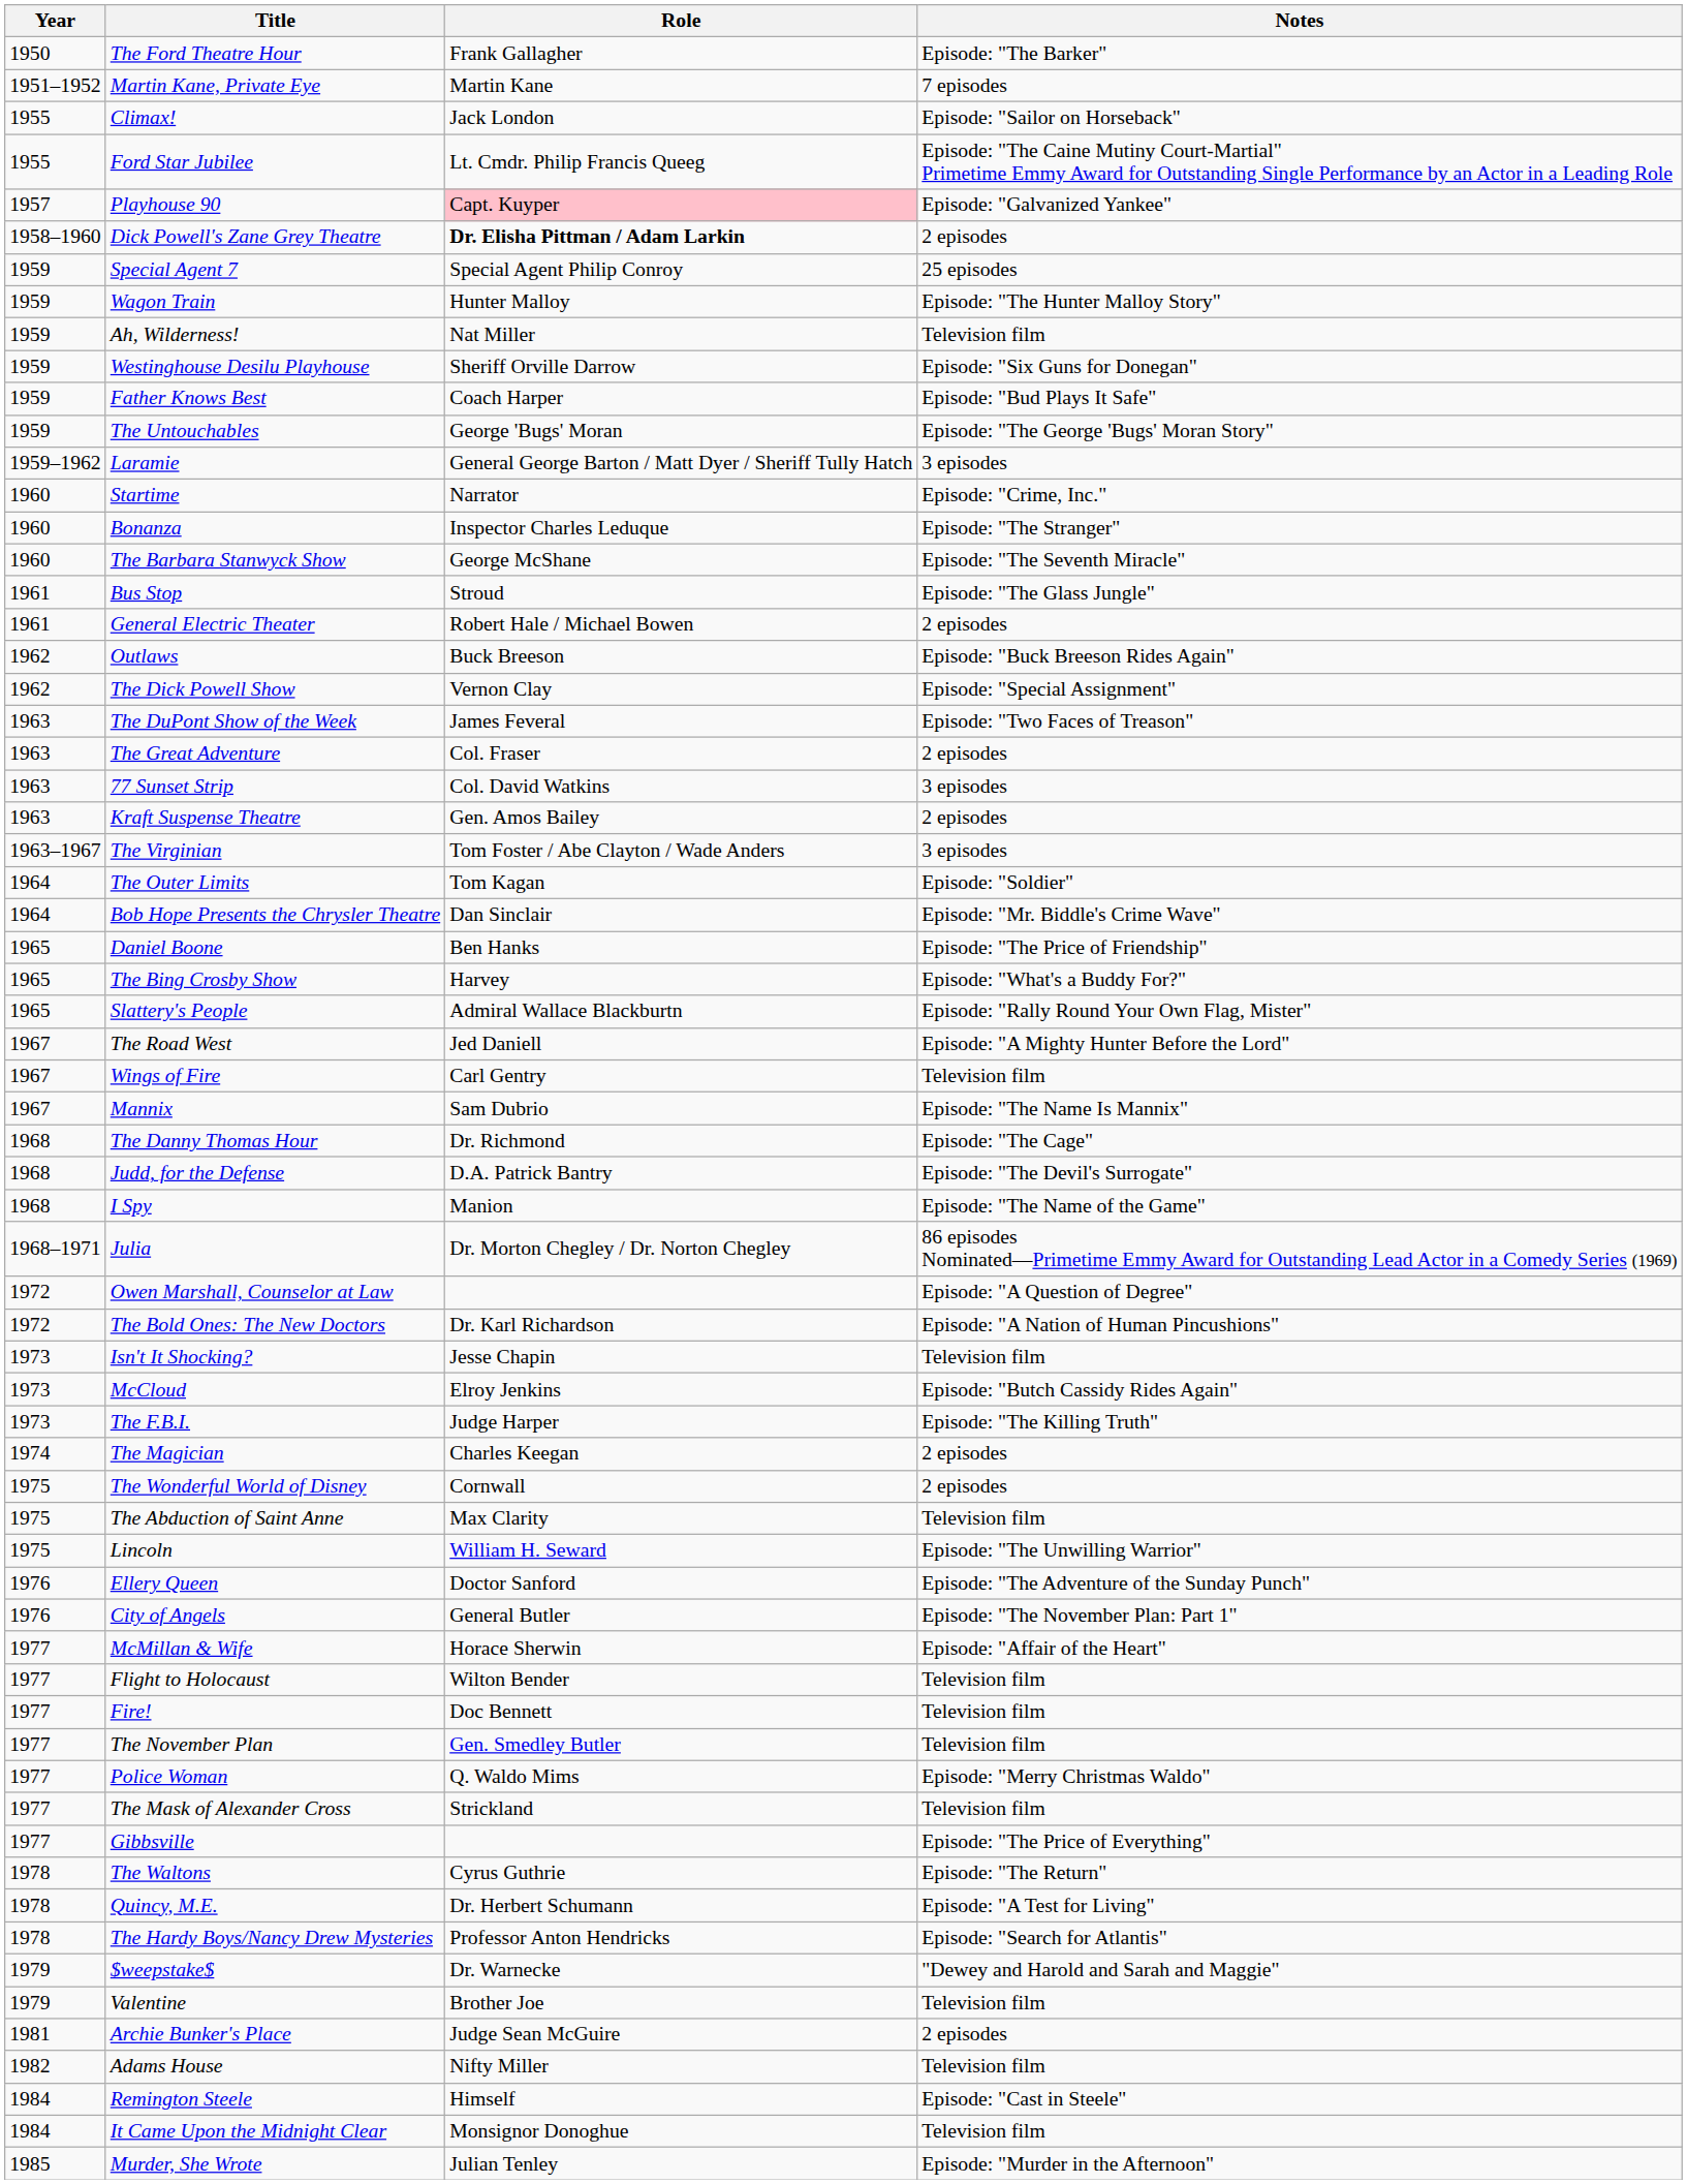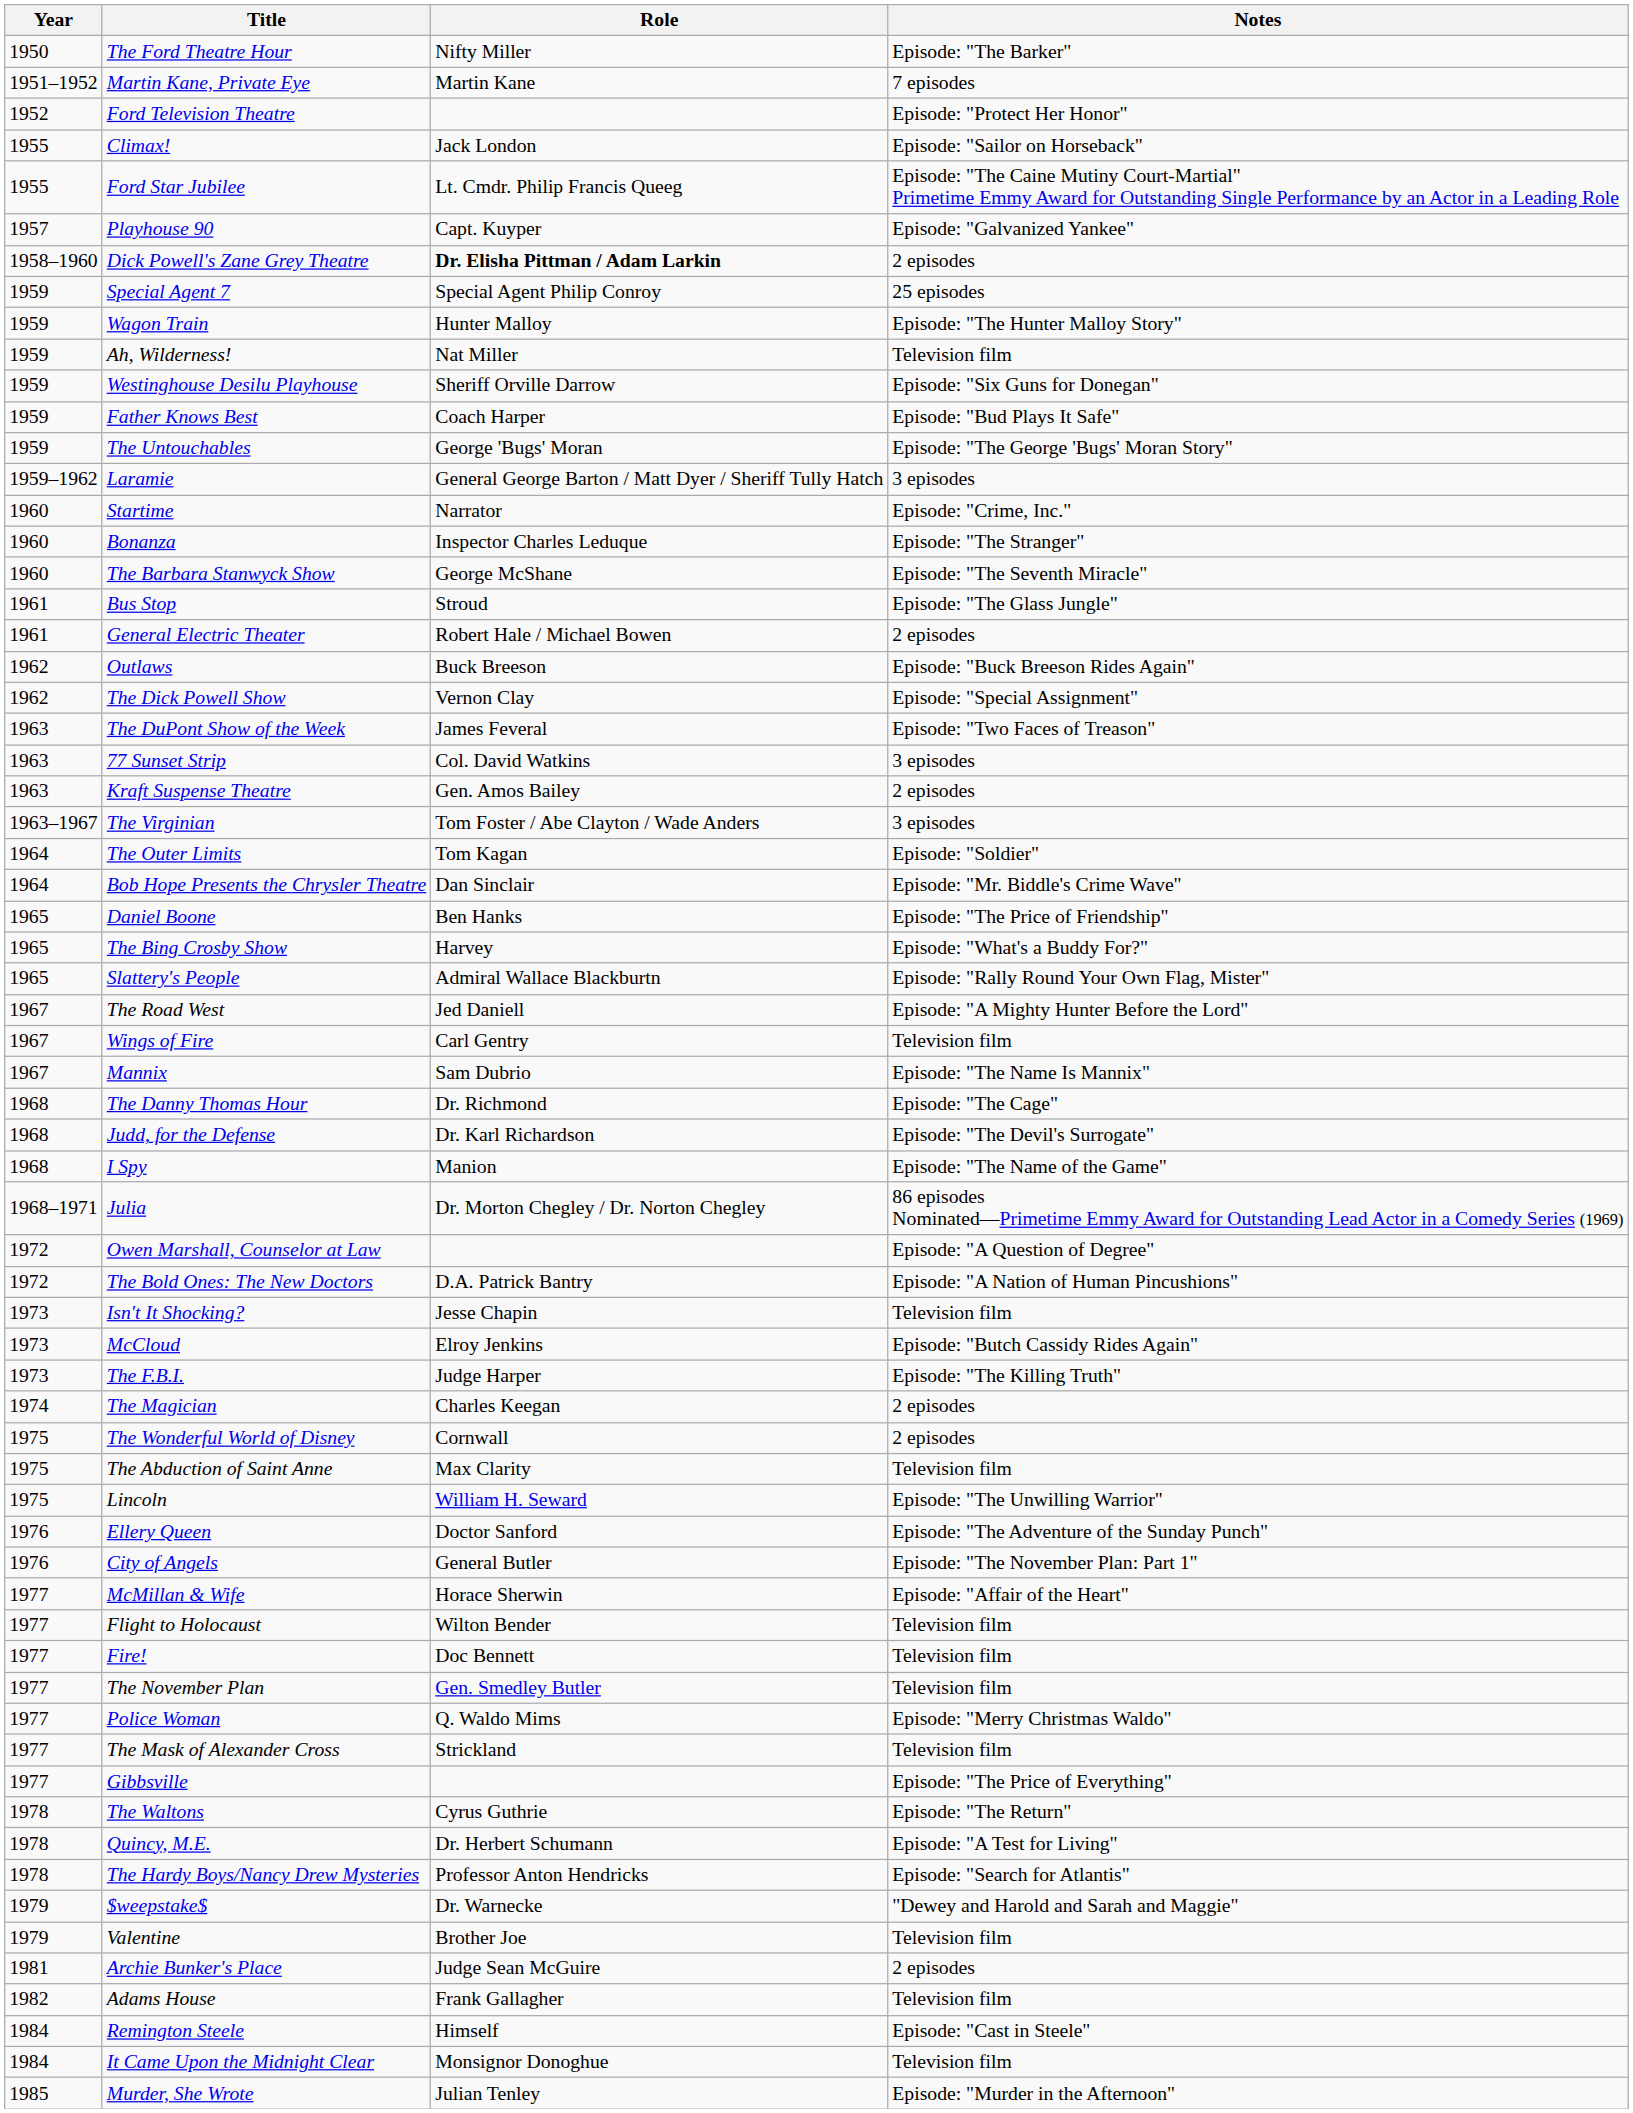 <table class="wikitable sortable">
 <tr>
 <th>Year</th>
 <th>Title</th>
 <th>Role</th>
 <th class="unsortable">Notes</th>
 </tr>
 <tr>
 <td>1950</td>
 <td><em><a href='#'>The Ford Theatre Hour</a></em></td>
-<td>Frank Gallagher</td>
+<td>Nifty Miller</td>
 <td>Episode: "The Barker"</td>
 </tr>
 <tr>
 <td>1951–1952</td>
 <td><em><a href='#'>Martin Kane, Private Eye</a></em></td>
 <td>Martin Kane</td>
 <td>7 episodes</td>
+</tr>
+<tr>
+<td>1952</td>
+<td><em><a href='#'>Ford Television Theatre</a></em></td>
+<td></td>
+<td>Episode: "Protect Her Honor"</td>
 </tr>
 <tr>
 <td>1955</td>
 <td><em><a href='#'>Climax!</a></em></td>
 <td>Jack London</td>
 <td>Episode: "Sailor on Horseback"</td>
 </tr>
 <tr>
 <td>1955</td>
 <td><em><a href='#'>Ford Star Jubilee</a></em></td>
 <td>Lt. Cmdr. Philip Francis Queeg</td>
 <td>Episode: "The Caine Mutiny Court-Martial"<br><a href='#'>Primetime Emmy Award for Outstanding Single Performance by an Actor in a Leading Role</a></td>
 </tr>
 <tr>
 <td>1957</td>
 <td><em><a href='#'>Playhouse 90</a></em></td>
-<td style="background: pink;">Capt. Kuyper</td>
+<td>Capt. Kuyper</td>
 <td>Episode: "Galvanized Yankee"</td>
 </tr>
 <tr>
 <td>1958–1960</td>
 <td><em><a href='#'>Dick Powell's Zane Grey Theatre</a></em></td>
 <td><strong>Dr. Elisha Pittman / Adam Larkin</strong></td>
 <td>2 episodes</td>
 </tr>
 <tr>
 <td>1959</td>
 <td><em><a href='#'>Special Agent 7</a></em></td>
 <td>Special Agent Philip Conroy</td>
 <td>25 episodes</td>
 </tr>
 <tr>
 <td>1959</td>
 <td><em><a href='#'>Wagon Train</a></em></td>
 <td>Hunter Malloy</td>
 <td>Episode: "The Hunter Malloy Story"</td>
 </tr>
 <tr>
 <td>1959</td>
 <td><em>Ah, Wilderness!</em></td>
 <td>Nat Miller</td>
 <td>Television film</td>
 </tr>
 <tr>
 <td>1959</td>
 <td><em><a href='#'>Westinghouse Desilu Playhouse</a></em></td>
 <td>Sheriff Orville Darrow</td>
 <td>Episode: "Six Guns for Donegan"</td>
 </tr>
 <tr>
 <td>1959</td>
 <td><em><a href='#'>Father Knows Best</a></em></td>
 <td>Coach Harper</td>
 <td>Episode: "Bud Plays It Safe"</td>
 </tr>
 <tr>
 <td>1959</td>
 <td><em><a href='#'>The Untouchables</a></em></td>
 <td>George 'Bugs' Moran</td>
 <td>Episode: "The George 'Bugs' Moran Story"</td>
 </tr>
 <tr>
 <td>1959–1962</td>
 <td><em><a href='#'>Laramie</a></em></td>
 <td>General George Barton / Matt Dyer / Sheriff Tully Hatch</td>
 <td>3 episodes</td>
 </tr>
 <tr>
 <td>1960</td>
 <td><em><a href='#'>Startime</a></em></td>
 <td>Narrator</td>
 <td>Episode: "Crime, Inc."</td>
 </tr>
 <tr>
 <td>1960</td>
 <td><em><a href='#'>Bonanza</a></em></td>
 <td>Inspector Charles Leduque</td>
 <td>Episode: "The Stranger"</td>
 </tr>
 <tr>
 <td>1960</td>
 <td><em><a href='#'>The Barbara Stanwyck Show</a></em></td>
 <td>George McShane</td>
 <td>Episode: "The Seventh Miracle"</td>
 </tr>
 <tr>
 <td>1961</td>
 <td><em><a href='#'>Bus Stop</a></em></td>
 <td>Stroud</td>
 <td>Episode: "The Glass Jungle"</td>
 </tr>
 <tr>
 <td>1961</td>
 <td><em><a href='#'>General Electric Theater</a></em></td>
 <td>Robert Hale / Michael Bowen</td>
 <td>2 episodes</td>
 </tr>
 <tr>
 <td>1962</td>
 <td><em><a href='#'>Outlaws</a></em></td>
 <td>Buck Breeson</td>
 <td>Episode: "Buck Breeson Rides Again"</td>
 </tr>
 <tr>
 <td>1962</td>
 <td><em><a href='#'>The Dick Powell Show</a></em></td>
 <td>Vernon Clay</td>
 <td>Episode: "Special Assignment"</td>
 </tr>
 <tr>
 <td>1963</td>
 <td><em><a href='#'>The DuPont Show of the Week</a></em></td>
 <td>James Feveral</td>
 <td>Episode: "Two Faces of Treason"</td>
 </tr>
 <tr>
 <td>1963</td>
-<td><em><a href='#'>The Great Adventure</a></em></td>
-<td>Col. Fraser</td>
-<td>2 episodes</td>
-</tr>
-<tr>
-<td>1963</td>
 <td><em><a href='#'>77 Sunset Strip</a></em></td>
 <td>Col. David Watkins</td>
 <td>3 episodes</td>
 </tr>
 <tr>
 <td>1963</td>
 <td><em><a href='#'>Kraft Suspense Theatre</a></em></td>
 <td>Gen. Amos Bailey</td>
 <td>2 episodes</td>
 </tr>
 <tr>
 <td>1963–1967</td>
 <td><em><a href='#'>The Virginian</a></em></td>
 <td>Tom Foster / Abe Clayton / Wade Anders</td>
 <td>3 episodes</td>
 </tr>
 <tr>
 <td>1964</td>
 <td><em><a href='#'>The Outer Limits</a></em></td>
 <td>Tom Kagan</td>
 <td>Episode: "Soldier"</td>
 </tr>
 <tr>
 <td>1964</td>
 <td><em><a href='#'>Bob Hope Presents the Chrysler Theatre</a></em></td>
 <td>Dan Sinclair</td>
 <td>Episode: "Mr. Biddle's Crime Wave"</td>
 </tr>
 <tr>
 <td>1965</td>
 <td><em><a href='#'>Daniel Boone</a></em></td>
 <td>Ben Hanks</td>
 <td>Episode: "The Price of Friendship"</td>
 </tr>
 <tr>
 <td>1965</td>
 <td><em><a href='#'>The Bing Crosby Show</a></em></td>
 <td>Harvey</td>
 <td>Episode: "What's a Buddy For?"</td>
 </tr>
 <tr>
 <td>1965</td>
 <td><em><a href='#'>Slattery's People</a></em></td>
 <td>Admiral Wallace Blackburtn</td>
 <td>Episode: "Rally Round Your Own Flag, Mister"</td>
 </tr>
 <tr>
 <td>1967</td>
 <td><em>The Road West</em></td>
 <td>Jed Daniell</td>
 <td>Episode: "A Mighty Hunter Before the Lord"</td>
 </tr>
 <tr>
 <td>1967</td>
 <td><em><a href='#'>Wings of Fire</a></em></td>
 <td>Carl Gentry</td>
 <td>Television film</td>
 </tr>
 <tr>
 <td>1967</td>
 <td><em><a href='#'>Mannix</a></em></td>
 <td>Sam Dubrio</td>
 <td>Episode: "The Name Is Mannix"</td>
 </tr>
 <tr>
 <td>1968</td>
 <td><em><a href='#'>The Danny Thomas Hour</a></em></td>
 <td>Dr. Richmond</td>
 <td>Episode: "The Cage"</td>
 </tr>
 <tr>
 <td>1968</td>
 <td><em><a href='#'>Judd, for the Defense</a></em></td>
-<td>D.A. Patrick Bantry</td>
+<td>Dr. Karl Richardson</td>
 <td>Episode: "The Devil's Surrogate"</td>
 </tr>
 <tr>
 <td>1968</td>
 <td><em><a href='#'>I Spy</a></em></td>
 <td>Manion</td>
 <td>Episode: "The Name of the Game"</td>
 </tr>
 <tr>
 <td>1968–1971</td>
 <td><em><a href='#'>Julia</a></em></td>
 <td>Dr. Morton Chegley / Dr. Norton Chegley</td>
 <td>86 episodes<br>Nominated—<a href='#'>Primetime Emmy Award for Outstanding Lead Actor in a Comedy Series</a> <small>(1969)</small></td>
 </tr>
 <tr>
 <td>1972</td>
 <td><em><a href='#'>Owen Marshall, Counselor at Law</a></em></td>
 <td></td>
 <td>Episode: "A Question of Degree"</td>
 </tr>
 <tr>
 <td>1972</td>
 <td><em><a href='#'>The Bold Ones: The New Doctors</a></em></td>
-<td>Dr. Karl Richardson</td>
+<td>D.A. Patrick Bantry</td>
 <td>Episode: "A Nation of Human Pincushions"</td>
 </tr>
 <tr>
 <td>1973</td>
 <td><em><a href='#'>Isn't It Shocking?</a></em></td>
 <td>Jesse Chapin</td>
 <td>Television film</td>
 </tr>
 <tr>
 <td>1973</td>
 <td><em><a href='#'>McCloud</a></em></td>
 <td>Elroy Jenkins</td>
 <td>Episode: "Butch Cassidy Rides Again"</td>
 </tr>
 <tr>
 <td>1973</td>
 <td><em><a href='#'>The F.B.I.</a></em></td>
 <td>Judge Harper</td>
 <td>Episode: "The Killing Truth"</td>
 </tr>
 <tr>
 <td>1974</td>
 <td><em><a href='#'>The Magician</a></em></td>
 <td>Charles Keegan</td>
 <td>2 episodes</td>
 </tr>
 <tr>
 <td>1975</td>
 <td><em><a href='#'>The Wonderful World of Disney</a></em></td>
 <td>Cornwall</td>
 <td>2 episodes</td>
 </tr>
 <tr>
 <td>1975</td>
 <td><em>The Abduction of Saint Anne</em></td>
 <td>Max Clarity</td>
 <td>Television film</td>
 </tr>
 <tr>
 <td>1975</td>
 <td><em>Lincoln</em></td>
 <td><a href='#'>William H. Seward</a></td>
 <td>Episode: "The Unwilling Warrior"</td>
 </tr>
 <tr>
 <td>1976</td>
 <td><em><a href='#'>Ellery Queen</a></em></td>
 <td>Doctor Sanford</td>
 <td>Episode: "The Adventure of the Sunday Punch"</td>
 </tr>
 <tr>
 <td>1976</td>
 <td><em><a href='#'>City of Angels</a></em></td>
 <td>General Butler</td>
 <td>Episode: "The November Plan: Part 1"</td>
 </tr>
 <tr>
 <td>1977</td>
 <td><em><a href='#'>McMillan & Wife</a></em></td>
 <td>Horace Sherwin</td>
 <td>Episode: "Affair of the Heart"</td>
 </tr>
 <tr>
 <td>1977</td>
 <td><em>Flight to Holocaust</em></td>
 <td>Wilton Bender</td>
 <td>Television film</td>
 </tr>
 <tr>
 <td>1977</td>
 <td><em><a href='#'>Fire!</a></em></td>
 <td>Doc Bennett</td>
 <td>Television film</td>
 </tr>
 <tr>
 <td>1977</td>
 <td><em>The November Plan</em></td>
 <td><a href='#'>Gen. Smedley Butler</a></td>
 <td>Television film</td>
 </tr>
 <tr>
 <td>1977</td>
 <td><em><a href='#'>Police Woman</a></em></td>
 <td>Q. Waldo Mims</td>
 <td>Episode: "Merry Christmas Waldo"</td>
 </tr>
 <tr>
 <td>1977</td>
 <td><em>The Mask of Alexander Cross</em></td>
 <td>Strickland</td>
 <td>Television film</td>
 </tr>
 <tr>
 <td>1977</td>
 <td><em><a href='#'>Gibbsville</a></em></td>
 <td></td>
 <td>Episode: "The Price of Everything"</td>
 </tr>
 <tr>
 <td>1978</td>
 <td><em><a href='#'>The Waltons</a></em></td>
 <td>Cyrus Guthrie</td>
 <td>Episode: "The Return"</td>
 </tr>
 <tr>
 <td>1978</td>
 <td><em><a href='#'>Quincy, M.E.</a></em></td>
 <td>Dr. Herbert Schumann</td>
 <td>Episode: "A Test for Living"</td>
 </tr>
 <tr>
 <td>1978</td>
 <td><em><a href='#'>The Hardy Boys/Nancy Drew Mysteries</a></em></td>
 <td>Professor Anton Hendricks</td>
 <td>Episode: "Search for Atlantis"</td>
 </tr>
 <tr>
 <td>1979</td>
 <td><em><a href='#'>$weepstake$</a></em></td>
 <td>Dr. Warnecke</td>
 <td>"Dewey and Harold and Sarah and Maggie"</td>
 </tr>
 <tr>
 <td>1979</td>
 <td><em>Valentine</em></td>
 <td>Brother Joe</td>
 <td>Television film</td>
 </tr>
 <tr>
 <td>1981</td>
 <td><em><a href='#'>Archie Bunker's Place</a></em></td>
 <td>Judge Sean McGuire</td>
 <td>2 episodes</td>
 </tr>
 <tr>
 <td>1982</td>
 <td><em>Adams House</em></td>
-<td>Nifty Miller</td>
+<td>Frank Gallagher</td>
 <td>Television film</td>
 </tr>
 <tr>
 <td>1984</td>
 <td><em><a href='#'>Remington Steele</a></em></td>
 <td>Himself</td>
 <td>Episode: "Cast in Steele"</td>
 </tr>
 <tr>
 <td>1984</td>
 <td><em><a href='#'>It Came Upon the Midnight Clear</a></em></td>
 <td>Monsignor Donoghue</td>
 <td>Television film</td>
 </tr>
 <tr>
 <td>1985</td>
 <td><em><a href='#'>Murder, She Wrote</a></em></td>
 <td>Julian Tenley</td>
 <td>Episode: "Murder in the Afternoon"</td>
 </tr>
 </table>
